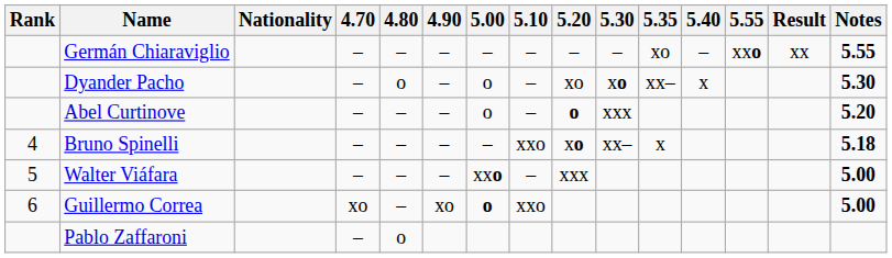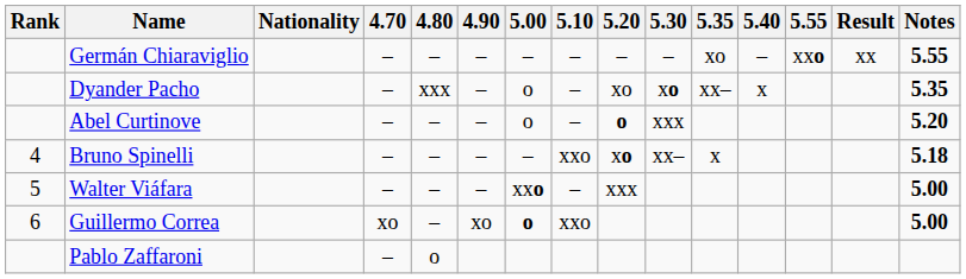 <table class="wikitable sortable" style="text-align:center">
 <tr>
 <th>Rank</th>
 <th>Name</th>
 <th>Nationality</th>
 <th>4.70</th>
 <th>4.80</th>
 <th>4.90</th>
 <th>5.00</th>
 <th>5.10</th>
 <th>5.20</th>
 <th>5.30</th>
 <th>5.35</th>
 <th>5.40</th>
 <th>5.55</th>
 <th>Result</th>
 <th>Notes</th>
 </tr>
 <tr>
 <td></td>
 <td align=left><a href='#'>Germán Chiaraviglio</a></td>
 <td align=left></td>
 <td>–</td>
 <td>–</td>
 <td>–</td>
 <td>–</td>
 <td>–</td>
 <td>–</td>
 <td>–</td>
 <td>xo</td>
 <td>–</td>
 <td>xx<strong>o</strong></td>
 <td>xx</td>
 <td><strong>5.55</strong></td>
 </tr>
 <tr>
 <td></td>
 <td align=left><a href='#'>Dyander Pacho</a></td>
 <td align=left></td>
 <td>–</td>
-<td>o</td>
+<td>xxx</td>
 <td>–</td>
 <td>o</td>
 <td>–</td>
 <td>xo</td>
 <td>x<strong>o</strong></td>
 <td>xx–</td>
 <td>x</td>
 <td></td>
 <td></td>
-<td><strong>5.30</strong></td>
+<td><strong>5.35</strong></td>
 </tr>
 <tr>
 <td></td>
 <td align=left><a href='#'>Abel Curtinove</a></td>
 <td align=left></td>
 <td>–</td>
 <td>–</td>
 <td>–</td>
 <td>o</td>
 <td>–</td>
 <td><strong>o</strong></td>
 <td>xxx</td>
 <td></td>
 <td></td>
 <td></td>
 <td></td>
 <td><strong>5.20</strong></td>
 </tr>
 <tr>
 <td>4</td>
 <td align=left><a href='#'>Bruno Spinelli</a></td>
 <td align=left></td>
 <td>–</td>
 <td>–</td>
 <td>–</td>
 <td>–</td>
 <td>xxo</td>
 <td>x<strong>o</strong></td>
 <td>xx–</td>
 <td>x</td>
 <td></td>
 <td></td>
 <td></td>
 <td><strong>5.18</strong></td>
 </tr>
 <tr>
 <td>5</td>
 <td align=left><a href='#'>Walter Viáfara</a></td>
 <td align=left></td>
 <td>–</td>
 <td>–</td>
 <td>–</td>
 <td>xx<strong>o</strong></td>
 <td>–</td>
 <td>xxx</td>
 <td></td>
 <td></td>
 <td></td>
 <td></td>
 <td></td>
 <td><strong>5.00</strong></td>
 </tr>
 <tr>
 <td>6</td>
 <td align=left><a href='#'>Guillermo Correa</a></td>
 <td align=left></td>
 <td>xo</td>
 <td>–</td>
 <td>xo</td>
 <td><strong>o</strong></td>
 <td>xxo</td>
 <td></td>
 <td></td>
 <td></td>
 <td></td>
 <td></td>
 <td></td>
 <td><strong>5.00</strong></td>
 </tr>
 <tr>
 <td></td>
 <td align=left><a href='#'>Pablo Zaffaroni</a></td>
 <td align=left></td>
 <td>–</td>
 <td>o</td>
 <td></td>
 <td></td>
 <td></td>
 <td></td>
 <td></td>
 <td></td>
 <td></td>
 <td></td>
 <td></td>
 <td><strong></strong></td>
 </tr>
 </table>
